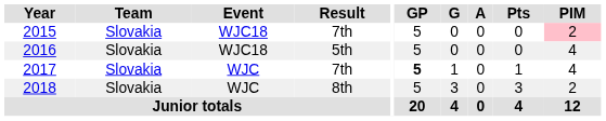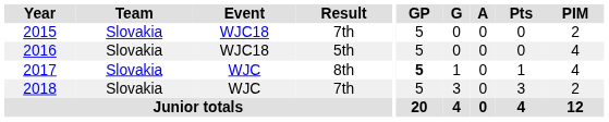 <table border="0" cellpadding="1" cellspacing="0" ID="Table3" style="text-align:center; width:40em">
 <tr ALIGN="center" bgcolor="#e0e0e0">
 <th>Year</th>
 <th>Team</th>
 <th>Event</th>
 <th>Result</th>
 <th rowspan="99" bgcolor="#ffffff"></th>
 <th>GP</th>
 <th>G</th>
 <th>A</th>
 <th>Pts</th>
 <th>PIM</th>
 </tr>
 <tr>
 <td><a href='#'>2015</a></td>
 <td><a href='#'>Slovakia</a></td>
 <td><a href='#'>WJC18</a></td>
 <td>7th</td>
 <td>5</td>
 <td>0</td>
 <td>0</td>
 <td>0</td>
-<td style="background: pink;">2</td>
+<td>2</td>
 </tr>
 <tr bgcolor="#f0f0f0">
 <td><a href='#'>2016</a></td>
 <td>Slovakia</td>
 <td>WJC18</td>
 <td>5th</td>
 <td>5</td>
 <td>0</td>
 <td>0</td>
 <td>0</td>
 <td>4</td>
 </tr>
 <tr>
 <td><a href='#'>2017</a></td>
 <td><a href='#'>Slovakia</a></td>
 <td><a href='#'>WJC</a></td>
-<td>7th</td>
+<td>8th</td>
 <td><strong>5</strong></td>
 <td>1</td>
 <td>0</td>
 <td>1</td>
 <td>4</td>
 </tr>
 <tr bgcolor="#f0f0f0">
 <td><a href='#'>2018</a></td>
 <td>Slovakia</td>
 <td>WJC</td>
-<td>8th</td>
+<td>7th</td>
 <td>5</td>
 <td>3</td>
 <td>0</td>
 <td>3</td>
 <td>2</td>
 </tr>
 <tr bgcolor="#e0e0e0">
 <th colspan="4">Junior totals</th>
 <th>20</th>
 <th>4</th>
 <th>0</th>
 <th>4</th>
 <th>12</th>
 </tr>
 </table>
